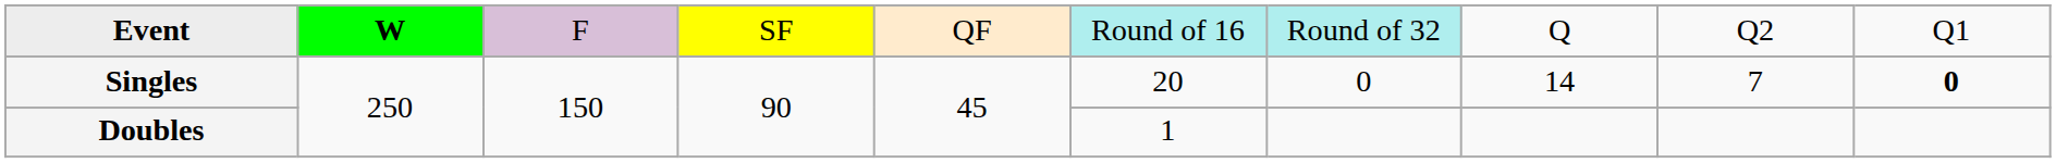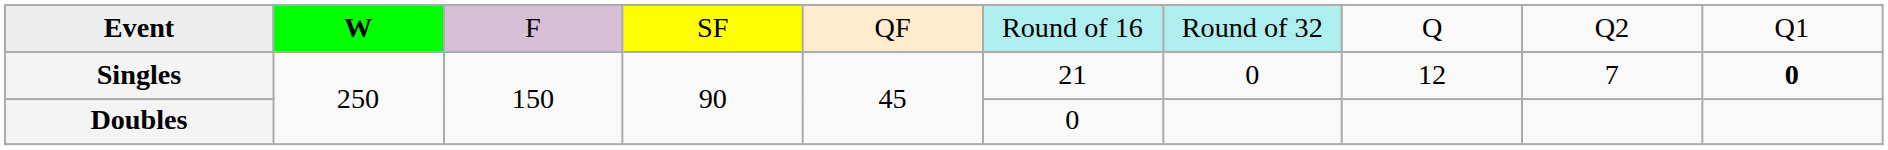 <table class=wikitable style=font-size:90%;text-align:center>
 <tr>
 <td style="width:130px; background:#ededed;"><strong>Event</strong></td>
 <td style="width:80px; background:lime;"><strong>W</strong></td>
 <td style="width:85px; background:thistle;">F</td>
 <td style="width:85px; background:#ff0;">SF</td>
 <td style="width:85px; background:#ffebcd;">QF</td>
 <td style="width:85px; background:#afeeee;">Round of 16</td>
 <td style="width:85px; background:#afeeee;">Round of 32</td>
 <td width=85>Q</td>
 <td width=85>Q2</td>
 <td width=85>Q1</td>
 </tr>
 <tr>
 <th style="background:#f4f4f4;">Singles</th>
 <td rowspan=2>250</td>
 <td rowspan=2>150</td>
 <td rowspan=2>90</td>
 <td rowspan=2>45</td>
-<td>20</td>
+<td>21</td>
 <td>0</td>
-<td>14</td>
+<td>12</td>
 <td>7</td>
 <td><strong>0</strong></td>
 </tr>
 <tr>
 <th style="background:#f4f4f4;">Doubles</th>
-<td>1</td>
+<td>0</td>
 <td></td>
 <td></td>
 <td></td>
 <td></td>
 </tr>
 </table>
